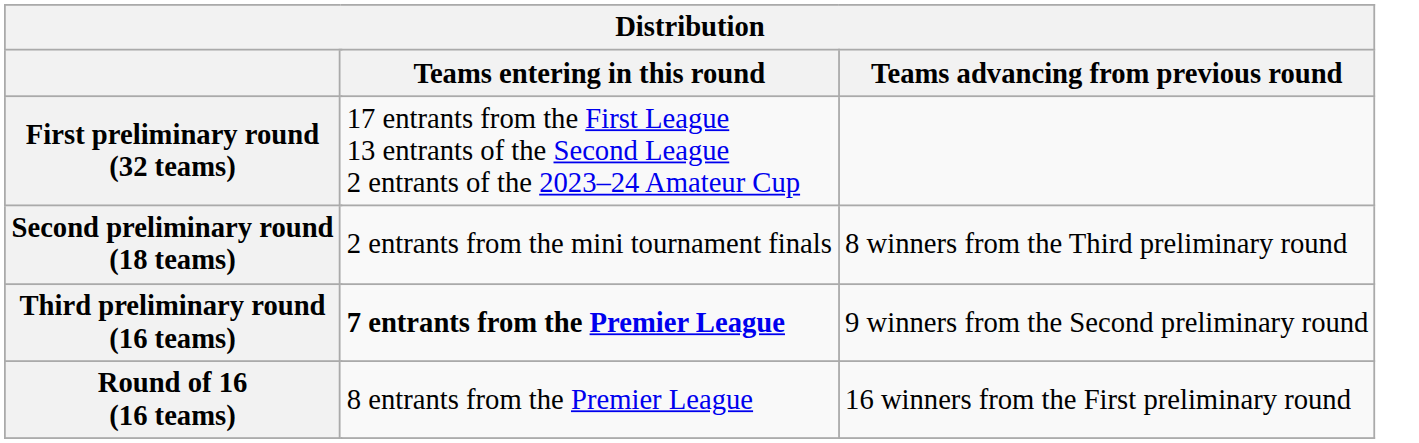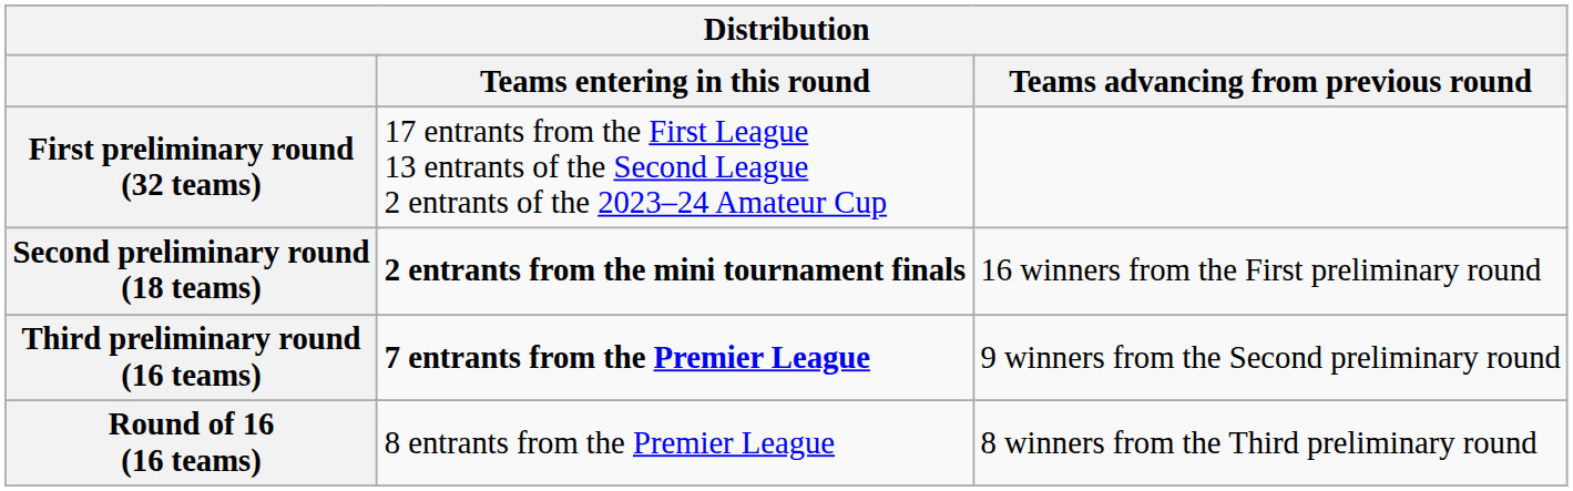 <table class="wikitable">
 <tr>
 <th colspan=4>Distribution</th>
 </tr>
 <tr>
 <th colspan="2"></th>
 <th>Teams entering in this round</th>
 <th>Teams advancing from previous round</th>
 </tr>
 <tr>
 <th colspan=2>First preliminary round<br>(32 teams)</th>
 <td>17 entrants from the <a href='#'>First League</a><br>13 entrants of the <a href='#'>Second League</a><br>2 entrants of the <a href='#'>2023–24 Amateur Cup</a></td>
 <td></td>
 </tr>
 <tr>
 <th colspan=2>Second preliminary round<br>(18 teams)</th>
-<td>2 entrants from the mini tournament finals</td>
-<td>8 winners from the Third preliminary round</td>
+<td><strong>2 entrants from the mini tournament finals</strong></td>
+<td>16 winners from the First preliminary round</td>
 </tr>
 <tr>
 <th colspan=2>Third preliminary round<br>(16 teams)</th>
 <td><strong>7 entrants from the <a href='#'>Premier League</a></strong></td>
 <td>9 winners from the Second preliminary round</td>
 </tr>
 <tr>
 <th colspan=2>Round of 16<br>(16 teams)</th>
 <td>8 entrants from the <a href='#'>Premier League</a></td>
-<td>16 winners from the First preliminary round</td>
+<td>8 winners from the Third preliminary round</td>
 </tr>
 </table>
